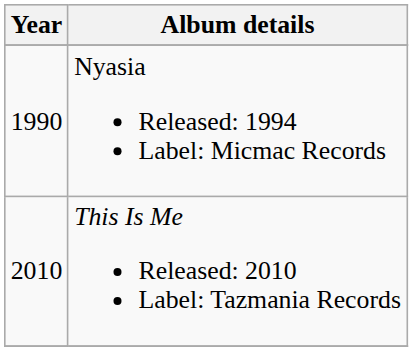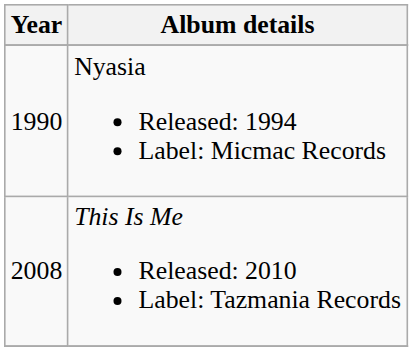 <table Class = "wikitable">
 <tr>
 <th rowspan = "1">Year</th>
 <th rowspan = "1">Album details</th>
 </tr>
 <tr Style = "font-size: smaller;">
 </tr>
 <tr>
 <td rowspan = "1" align = "center">1990</td>
 <td>Nyasia<br><ul><li>Released: 1994</li><li>Label: Micmac Records</li></ul></td>
 </tr>
 <tr>
-<td rowspan = "1" align = "center">2010</td>
+<td rowspan = "1" align = "center">2008</td>
 <td><em>This Is Me</em><br><ul><li>Released: 2010</li><li>Label: Tazmania Records</li></ul></td>
 </tr>
 <tr>
 </tr>
 </table>
